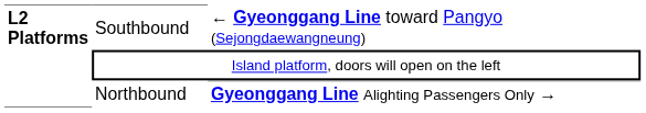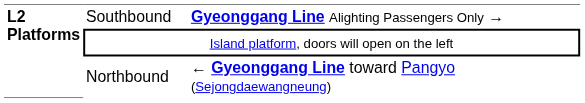 <table table border=0 cellspacing=0 cellpadding=3>
 <tr>
 <td style="border-top:solid 1px gray;border-bottom:solid 1px gray;" width=50 rowspan=10 valign=top><strong>L2<br>Platforms</strong></td>
 </tr>
 <tr>
 <td style="border-bottom:solid 0px gray;border-top:solid 1px gray;" width=100>Southbound</td>
-<td>← <a href='#'><span><strong>Gyeonggang Line</strong></span></a> toward <a href='#'>Pangyo</a> <small>(<a href='#'>Sejongdaewangneung</a>)</small></td>
+<td style="border-bottom:solid 0px gray;border-top:solid 1px gray;" width=390> <a href='#'><span><strong>Gyeonggang Line</strong></span></a>  <small>Alighting Passengers Only</small> →</td>
 </tr>
 <tr>
 <td style="border-top:solid 2px black;border-right:solid 2px black;border-left:solid 2px black;border-bottom:solid 2px black;text-align:center;" colspan=2><small><a href='#'>Island platform</a>, doors will open on the left</small></td>
 </tr>
 <tr>
 <td>Northbound</td>
-<td style="border-bottom:solid 0px gray;border-top:solid 1px gray;" width=390> <a href='#'><span><strong>Gyeonggang Line</strong></span></a>  <small>Alighting Passengers Only</small> →</td>
+<td>← <a href='#'><span><strong>Gyeonggang Line</strong></span></a> toward <a href='#'>Pangyo</a> <small>(<a href='#'>Sejongdaewangneung</a>)</small></td>
 </tr>
 </table>
